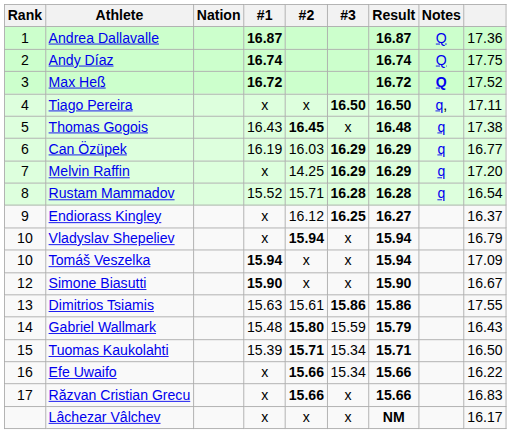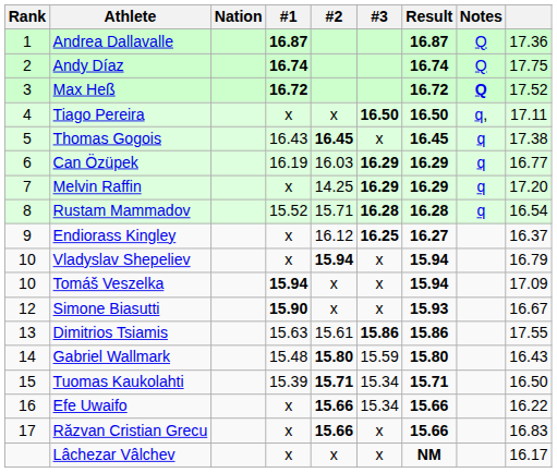 <table class="wikitable sortable" style="text-align:center">
 <tr>
 <th scope="col">Rank</th>
 <th scope="col">Athlete</th>
 <th scope="col">Nation</th>
 <th>#1</th>
 <th>#2</th>
 <th>#3</th>
 <th scope="col">Result</th>
 <th scope="col">Notes</th>
 <th scope="col"></th>
 </tr>
 <tr bgcolor="ccffcc">
 <td>1</td>
 <td align="left"><a href='#'>Andrea Dallavalle</a></td>
 <td align="left"></td>
 <td><strong>16.87</strong></td>
 <td></td>
 <td></td>
 <td><strong>16.87</strong></td>
 <td><a href='#'><abbr>Q</abbr></a></td>
 <td>17.36</td>
 </tr>
 <tr bgcolor="ccffcc">
 <td>2</td>
 <td align="left"><a href='#'>Andy Díaz</a></td>
 <td align="left"></td>
 <td><strong>16.74</strong></td>
 <td></td>
 <td></td>
 <td><strong>16.74</strong></td>
 <td><a href='#'><abbr>Q</abbr></a></td>
 <td>17.75</td>
 </tr>
 <tr bgcolor="ccffcc">
 <td>3</td>
 <td align="left"><a href='#'>Max Heß</a></td>
 <td align="left"></td>
 <td><strong>16.72</strong></td>
 <td></td>
 <td></td>
 <td><strong>16.72</strong></td>
 <td><strong><a href='#'><abbr>Q</abbr></a></strong></td>
 <td>17.52</td>
 </tr>
 <tr bgcolor="ddffdd">
 <td>4</td>
 <td align="left"><a href='#'>Tiago Pereira</a></td>
 <td align="left"></td>
 <td>x</td>
 <td>x</td>
 <td><strong>16.50</strong></td>
 <td><strong>16.50</strong></td>
 <td><a href='#'><abbr>q</abbr></a>, </td>
 <td>17.11</td>
 </tr>
 <tr bgcolor="ddffdd">
 <td>5</td>
 <td align="left"><a href='#'>Thomas Gogois</a></td>
 <td align="left"></td>
 <td>16.43</td>
 <td><strong>16.45</strong></td>
 <td>x</td>
-<td><strong>16.48</strong></td>
+<td><strong>16.45</strong></td>
 <td><a href='#'><abbr>q</abbr></a></td>
 <td>17.38</td>
 </tr>
 <tr bgcolor="ddffdd">
 <td>6</td>
 <td align="left"><a href='#'>Can Özüpek</a></td>
 <td align="left"></td>
 <td>16.19</td>
 <td>16.03</td>
 <td><strong>16.29</strong></td>
 <td><strong>16.29</strong></td>
 <td><a href='#'><abbr>q</abbr></a></td>
 <td>16.77</td>
 </tr>
 <tr bgcolor="ddffdd">
 <td>7</td>
 <td align="left"><a href='#'>Melvin Raffin</a></td>
 <td align="left"></td>
 <td>x</td>
 <td>14.25</td>
 <td><strong>16.29</strong></td>
 <td><strong>16.29</strong></td>
 <td><a href='#'><abbr>q</abbr></a></td>
 <td>17.20</td>
 </tr>
 <tr bgcolor="ddffdd">
 <td>8</td>
 <td align="left"><a href='#'>Rustam Mammadov</a></td>
 <td align="left"></td>
 <td>15.52</td>
 <td>15.71</td>
 <td><strong>16.28</strong></td>
 <td><strong>16.28</strong></td>
 <td><a href='#'><abbr>q</abbr></a></td>
 <td>16.54</td>
 </tr>
 <tr>
 <td>9</td>
 <td align="left"><a href='#'>Endiorass Kingley</a></td>
 <td align="left"></td>
 <td>x</td>
 <td>16.12</td>
 <td><strong>16.25</strong></td>
 <td><strong>16.27</strong></td>
 <td></td>
 <td>16.37</td>
 </tr>
 <tr>
 <td>10</td>
 <td align="left"><a href='#'>Vladyslav Shepeliev</a></td>
 <td align="left"></td>
 <td>x</td>
 <td><strong>15.94</strong></td>
 <td>x</td>
 <td><strong>15.94</strong></td>
 <td></td>
 <td>16.79</td>
 </tr>
 <tr>
 <td>10</td>
 <td align="left"><a href='#'>Tomáš Veszelka</a></td>
 <td align="left"></td>
 <td><strong>15.94</strong></td>
 <td>x</td>
 <td>x</td>
 <td><strong>15.94</strong></td>
 <td></td>
 <td>17.09</td>
 </tr>
 <tr>
 <td>12</td>
 <td align="left"><a href='#'>Simone Biasutti</a></td>
 <td align="left"></td>
 <td><strong>15.90</strong></td>
 <td>x</td>
 <td>x</td>
-<td><strong>15.90</strong></td>
+<td><strong>15.93</strong></td>
 <td></td>
 <td>16.67</td>
 </tr>
 <tr>
 <td>13</td>
 <td align="left"><a href='#'>Dimitrios Tsiamis</a></td>
 <td align="left"></td>
 <td>15.63</td>
 <td>15.61</td>
 <td><strong>15.86</strong></td>
 <td><strong>15.86</strong></td>
 <td></td>
 <td>17.55</td>
 </tr>
 <tr>
 <td>14</td>
 <td align="left"><a href='#'>Gabriel Wallmark</a></td>
 <td align="left"></td>
 <td>15.48</td>
 <td><strong>15.80</strong></td>
 <td>15.59</td>
-<td><strong>15.79</strong></td>
+<td><strong>15.80</strong></td>
 <td></td>
 <td>16.43</td>
 </tr>
 <tr>
 <td>15</td>
 <td align="left"><a href='#'>Tuomas Kaukolahti</a></td>
 <td align="left"></td>
 <td>15.39</td>
 <td><strong>15.71</strong></td>
 <td>15.34</td>
 <td><strong>15.71</strong></td>
 <td></td>
 <td>16.50</td>
 </tr>
 <tr>
 <td>16</td>
 <td align="left"><a href='#'>Efe Uwaifo</a></td>
 <td align="left"></td>
 <td>x</td>
 <td><strong>15.66</strong></td>
 <td>15.34</td>
 <td><strong>15.66</strong></td>
 <td></td>
 <td>16.22</td>
 </tr>
 <tr>
 <td>17</td>
 <td align="left"><a href='#'>Răzvan Cristian Grecu</a></td>
 <td align="left"></td>
 <td>x</td>
 <td><strong>15.66</strong></td>
 <td>x</td>
 <td><strong>15.66</strong></td>
 <td></td>
 <td>16.83</td>
 </tr>
 <tr>
 <td></td>
 <td align="left"><a href='#'>Lâchezar Vâlchev</a></td>
 <td align="left"></td>
 <td>x</td>
 <td>x</td>
 <td>x</td>
 <td><strong>NM</strong></td>
 <td></td>
 <td>16.17</td>
 </tr>
 </table>
